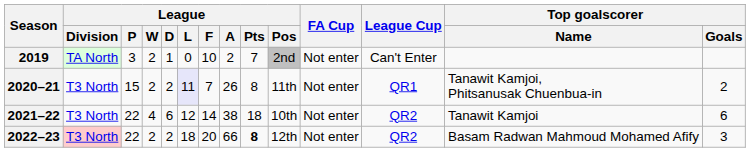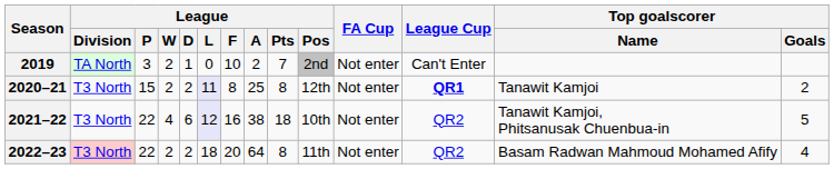 <table class="wikitable" style="text-align: center">
 <tr>
 <th rowspan=2>Season</th>
 <th colspan=9>League</th>
 <th rowspan=2><a href='#'>FA Cup</a></th>
 <th rowspan=2><a href='#'>League Cup</a></th>
 <th colspan=2>Top goalscorer</th>
 </tr>
 <tr>
 <th>Division</th>
 <th>P</th>
 <th>W</th>
 <th>D</th>
 <th>L</th>
 <th>F</th>
 <th>A</th>
 <th>Pts</th>
 <th>Pos</th>
 <th>Name</th>
 <th>Goals</th>
 </tr>
 <tr>
 <th>2019</th>
 <td bgcolor="#DDFFDD"><a href='#'>TA North</a></td>
 <td>3</td>
 <td>2</td>
 <td>1</td>
 <td>0</td>
 <td>10</td>
 <td>2</td>
 <td>7</td>
 <td bgcolor=silver>2nd</td>
 <td>Not enter</td>
 <td>Can't Enter</td>
 <td></td>
 <td></td>
 </tr>
 <tr>
 <th>2020–21</th>
 <td><a href='#'>T3 North</a></td>
 <td>15</td>
 <td>2</td>
 <td>2</td>
 <td style="background: lavender;">11</td>
-<td>7</td>
-<td>26</td>
 <td>8</td>
-<td>11th</td>
+<td>25</td>
+<td>8</td>
+<td>12th</td>
 <td>Not enter</td>
-<td><a href='#'>QR1</a></td>
-<td align="left"> Tanawit Kamjoi,<br> Phitsanusak Chuenbua-in</td>
+<td><strong><a href='#'>QR1</a></strong></td>
+<td align="left"> Tanawit Kamjoi</td>
 <td>2</td>
 </tr>
 <tr>
 <th>2021–22</th>
 <td><a href='#'>T3 North</a></td>
 <td>22</td>
 <td>4</td>
 <td>6</td>
-<td>12</td>
-<td>14</td>
+<td style="background: lavender;">12</td>
+<td>16</td>
 <td>38</td>
 <td>18</td>
 <td>10th</td>
 <td>Not enter</td>
 <td><a href='#'>QR2</a></td>
-<td align="left"> Tanawit Kamjoi</td>
-<td>6</td>
+<td align="left"> Tanawit Kamjoi,<br> Phitsanusak Chuenbua-in</td>
+<td>5</td>
 </tr>
 <tr>
 <th>2022–23</th>
 <td bgcolor="#FFCCCC"><a href='#'>T3 North</a></td>
 <td>22</td>
 <td>2</td>
 <td>2</td>
 <td>18</td>
 <td>20</td>
-<td>66</td>
-<td><strong>8</strong></td>
-<td>12th</td>
+<td>64</td>
+<td>8</td>
+<td>11th</td>
 <td>Not enter</td>
 <td><a href='#'>QR2</a></td>
 <td align="left"> Basam Radwan Mahmoud Mohamed Afify</td>
-<td>3</td>
+<td>4</td>
 </tr>
 </table>
